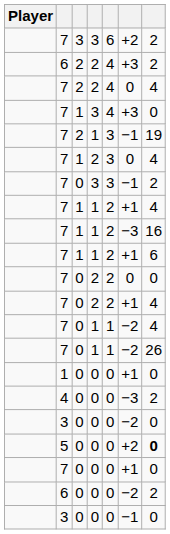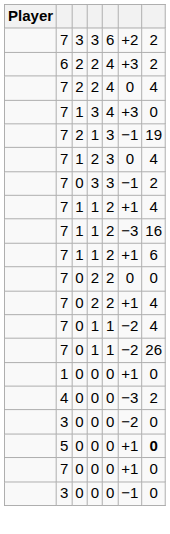 <table class="wikitable sortable" style="text-align:center;">
 <tr>
 <th>Player</th>
 <th></th>
 <th></th>
 <th></th>
 <th></th>
 <th data-sort-type="number"></th>
 <th></th>
 </tr>
 <tr>
 <td></td>
 <td>7</td>
 <td>3</td>
 <td>3</td>
 <td>6</td>
 <td>+2</td>
 <td>2</td>
 </tr>
 <tr>
 <td></td>
 <td>6</td>
 <td>2</td>
 <td>2</td>
 <td>4</td>
 <td>+3</td>
 <td>2</td>
 </tr>
 <tr>
 <td></td>
 <td>7</td>
 <td>2</td>
 <td>2</td>
 <td>4</td>
 <td>0</td>
 <td>4</td>
 </tr>
 <tr>
 <td></td>
 <td>7</td>
 <td>1</td>
 <td>3</td>
 <td>4</td>
 <td>+3</td>
 <td>0</td>
 </tr>
 <tr>
 <td></td>
 <td>7</td>
 <td>2</td>
 <td>1</td>
 <td>3</td>
 <td>−1</td>
 <td>19</td>
 </tr>
 <tr>
 <td></td>
 <td>7</td>
 <td>1</td>
 <td>2</td>
 <td>3</td>
 <td>0</td>
 <td>4</td>
 </tr>
 <tr>
 <td></td>
 <td>7</td>
 <td>0</td>
 <td>3</td>
 <td>3</td>
 <td>−1</td>
 <td>2</td>
 </tr>
 <tr>
 <td></td>
 <td>7</td>
 <td>1</td>
 <td>1</td>
 <td>2</td>
 <td>+1</td>
 <td>4</td>
 </tr>
 <tr>
 <td></td>
 <td>7</td>
 <td>1</td>
 <td>1</td>
 <td>2</td>
 <td>−3</td>
 <td>16</td>
 </tr>
 <tr>
 <td></td>
 <td>7</td>
 <td>1</td>
 <td>1</td>
 <td>2</td>
 <td>+1</td>
 <td>6</td>
 </tr>
 <tr>
 <td></td>
 <td>7</td>
 <td>0</td>
 <td>2</td>
 <td>2</td>
 <td>0</td>
 <td>0</td>
 </tr>
 <tr>
 <td></td>
 <td>7</td>
 <td>0</td>
 <td>2</td>
 <td>2</td>
 <td>+1</td>
 <td>4</td>
 </tr>
 <tr>
 <td></td>
 <td>7</td>
 <td>0</td>
 <td>1</td>
 <td>1</td>
 <td>−2</td>
 <td>4</td>
 </tr>
 <tr>
 <td></td>
 <td>7</td>
 <td>0</td>
 <td>1</td>
 <td>1</td>
 <td>−2</td>
 <td>26</td>
 </tr>
 <tr>
 <td></td>
 <td>1</td>
 <td>0</td>
 <td>0</td>
 <td>0</td>
 <td>+1</td>
 <td>0</td>
 </tr>
 <tr>
 <td></td>
 <td>4</td>
 <td>0</td>
 <td>0</td>
 <td>0</td>
 <td>−3</td>
 <td>2</td>
 </tr>
 <tr>
 <td></td>
 <td>3</td>
 <td>0</td>
 <td>0</td>
 <td>0</td>
 <td>−2</td>
 <td>0</td>
 </tr>
 <tr>
 <td></td>
 <td>5</td>
 <td>0</td>
 <td>0</td>
 <td>0</td>
-<td>+2</td>
+<td>+1</td>
 <td><strong>0</strong></td>
 </tr>
 <tr>
 <td></td>
 <td>7</td>
 <td>0</td>
 <td>0</td>
 <td>0</td>
 <td>+1</td>
 <td>0</td>
 </tr>
 <tr>
 <td></td>
-<td>6</td>
-<td>0</td>
-<td>0</td>
-<td>0</td>
-<td>−2</td>
-<td>2</td>
-</tr>
-<tr>
-<td></td>
 <td>3</td>
 <td>0</td>
 <td>0</td>
 <td>0</td>
 <td>−1</td>
 <td>0</td>
 </tr>
 </table>
